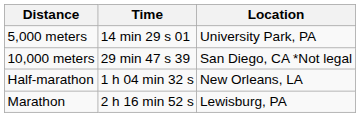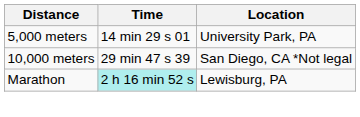 <table class="wikitable">
 <tr>
 <th>Distance</th>
 <th>Time</th>
 <th>Location</th>
 </tr>
 <tr>
 <td>5,000 meters</td>
 <td>14 min 29 s 01</td>
 <td>University Park, PA</td>
 </tr>
 <tr>
 <td>10,000 meters</td>
 <td>29 min 47 s 39</td>
 <td>San Diego, CA *Not legal</td>
 </tr>
 <tr>
-<td>Half-marathon</td>
-<td>1 h 04 min 32 s</td>
-<td>New Orleans, LA</td>
-</tr>
-<tr>
 <td>Marathon</td>
-<td>2 h 16 min 52 s</td>
+<td style="background: paleturquoise;">2 h 16 min 52 s</td>
 <td>Lewisburg, PA</td>
 </tr>
 </table>
